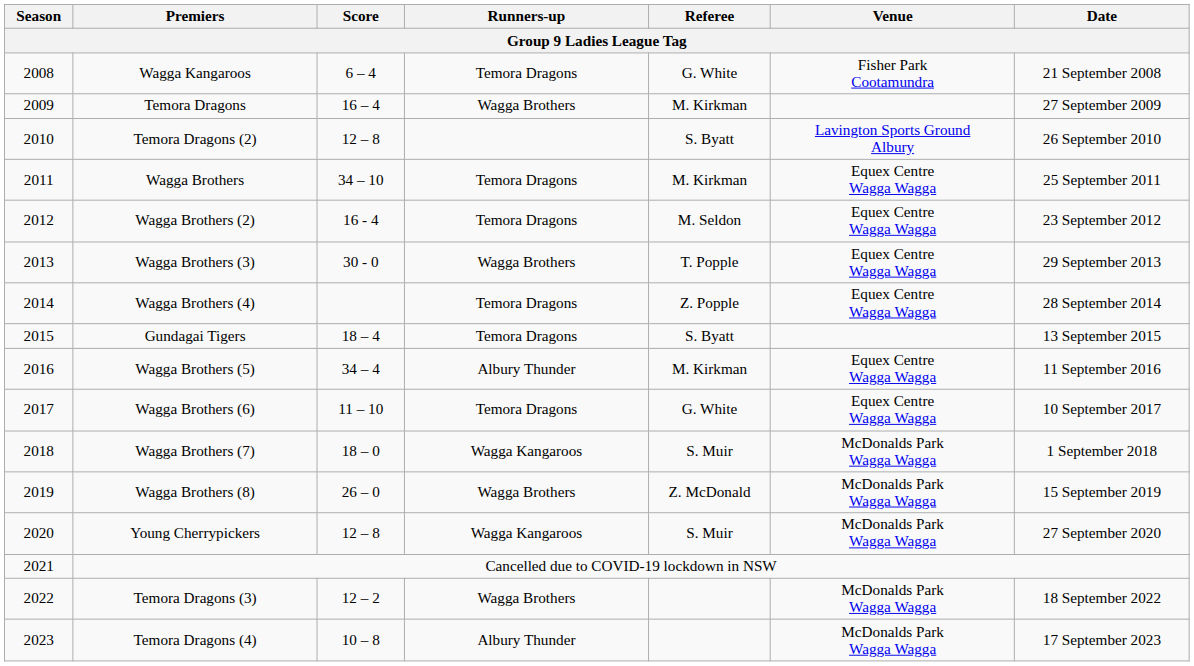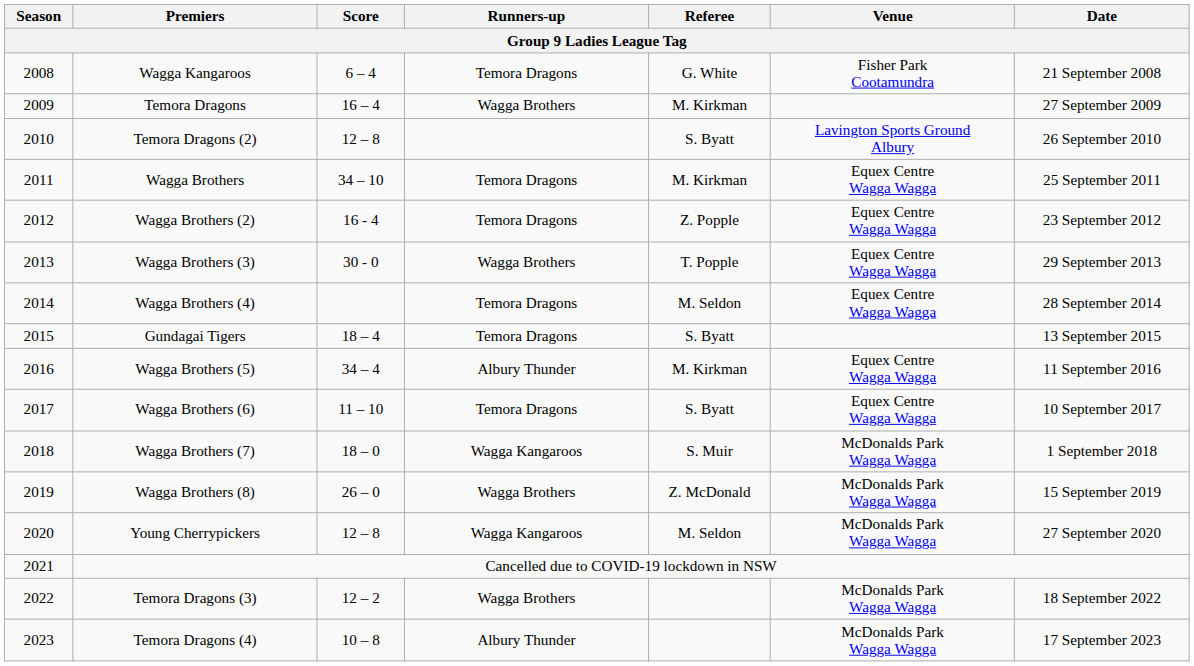 <table class="wikitable sortable" style="text-align:center;">
 <tr>
 <th width="3%">Season</th>
 <th width="14%">Premiers</th>
 <th width="5%">Score</th>
 <th width="14%">Runners-up</th>
 <th width="7%">Referee</th>
 <th width="14%">Venue</th>
 <th width="10%">Date</th>
 </tr>
 <tr>
 <th colspan="7">Group 9 Ladies League Tag</th>
 </tr>
 <tr>
 <td>2008</td>
 <td> Wagga Kangaroos</td>
 <td>6 – 4</td>
 <td> Temora Dragons</td>
 <td>G. White</td>
 <td>Fisher Park<br><a href='#'>Cootamundra</a></td>
 <td>21 September 2008</td>
 </tr>
 <tr>
 <td>2009</td>
 <td> Temora Dragons</td>
 <td>16 – 4</td>
 <td> Wagga Brothers</td>
 <td>M. Kirkman</td>
 <td></td>
 <td>27 September 2009</td>
 </tr>
 <tr>
 <td>2010</td>
 <td> Temora Dragons (2)</td>
 <td>12 – 8</td>
 <td></td>
 <td>S. Byatt</td>
 <td><a href='#'>Lavington Sports Ground</a><br><a href='#'>Albury</a></td>
 <td>26 September 2010</td>
 </tr>
 <tr>
 <td>2011</td>
 <td> Wagga Brothers</td>
 <td>34 – 10</td>
 <td> Temora Dragons</td>
 <td>M. Kirkman</td>
 <td>Equex Centre<br><a href='#'>Wagga Wagga</a></td>
 <td>25 September 2011</td>
 </tr>
 <tr>
 <td>2012</td>
 <td> Wagga Brothers (2)</td>
 <td>16 - 4</td>
 <td> Temora Dragons</td>
-<td>M. Seldon</td>
+<td>Z. Popple</td>
 <td>Equex Centre<br><a href='#'>Wagga Wagga</a></td>
 <td>23 September 2012</td>
 </tr>
 <tr>
 <td>2013</td>
 <td> Wagga Brothers (3)</td>
 <td>30 - 0</td>
 <td> Wagga Brothers</td>
 <td>T. Popple</td>
 <td>Equex Centre<br><a href='#'>Wagga Wagga</a></td>
 <td>29 September 2013</td>
 </tr>
 <tr>
 <td>2014</td>
 <td> Wagga Brothers (4)</td>
 <td></td>
 <td> Temora Dragons</td>
-<td>Z. Popple</td>
+<td>M. Seldon</td>
 <td>Equex Centre<br><a href='#'>Wagga Wagga</a></td>
 <td>28 September 2014</td>
 </tr>
 <tr>
 <td>2015</td>
 <td> Gundagai Tigers</td>
 <td>18 – 4</td>
 <td> Temora Dragons</td>
 <td>S. Byatt</td>
 <td></td>
 <td>13 September 2015</td>
 </tr>
 <tr>
 <td>2016</td>
 <td> Wagga Brothers (5)</td>
 <td>34 – 4</td>
 <td> Albury Thunder</td>
 <td>M. Kirkman</td>
 <td>Equex Centre<br><a href='#'>Wagga Wagga</a></td>
 <td>11 September 2016</td>
 </tr>
 <tr>
 <td>2017</td>
 <td> Wagga Brothers (6)</td>
 <td>11 – 10</td>
 <td> Temora Dragons</td>
-<td>G. White</td>
+<td>S. Byatt</td>
 <td>Equex Centre<br><a href='#'>Wagga Wagga</a></td>
 <td>10 September 2017</td>
 </tr>
 <tr>
 <td>2018</td>
 <td> Wagga Brothers (7)</td>
 <td>18 – 0</td>
 <td> Wagga Kangaroos</td>
 <td>S. Muir</td>
 <td>McDonalds Park <br> <a href='#'>Wagga Wagga</a></td>
 <td>1 September 2018</td>
 </tr>
 <tr>
 <td>2019</td>
 <td> Wagga Brothers (8)</td>
 <td>26 – 0</td>
 <td> Wagga Brothers</td>
 <td>Z. McDonald</td>
 <td>McDonalds Park<br><a href='#'>Wagga Wagga</a></td>
 <td>15 September 2019</td>
 </tr>
 <tr>
 <td>2020</td>
 <td> Young Cherrypickers</td>
 <td>12 – 8</td>
 <td> Wagga Kangaroos</td>
-<td>S. Muir</td>
+<td>M. Seldon</td>
 <td>McDonalds Park<br><a href='#'>Wagga Wagga</a></td>
 <td>27 September 2020</td>
 </tr>
 <tr>
 <td>2021</td>
 <td colspan="6">Cancelled due to COVID-19 lockdown in NSW</td>
 </tr>
 <tr>
 <td>2022</td>
 <td> Temora Dragons (3)</td>
 <td>12 – 2</td>
 <td> Wagga Brothers</td>
 <td></td>
 <td>McDonalds Park <br> <a href='#'>Wagga Wagga</a></td>
 <td>18 September 2022</td>
 </tr>
 <tr>
 <td>2023</td>
 <td> Temora Dragons (4)</td>
 <td>10 – 8</td>
 <td> Albury Thunder</td>
 <td></td>
 <td>McDonalds Park <br> <a href='#'>Wagga Wagga</a></td>
 <td>17 September 2023</td>
 </tr>
 </table>
